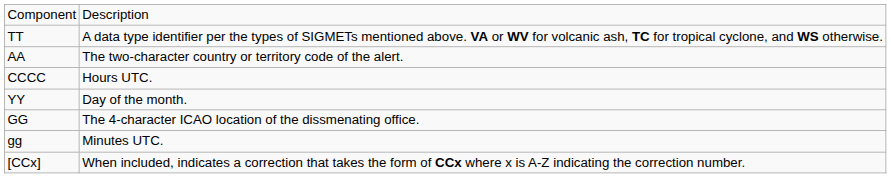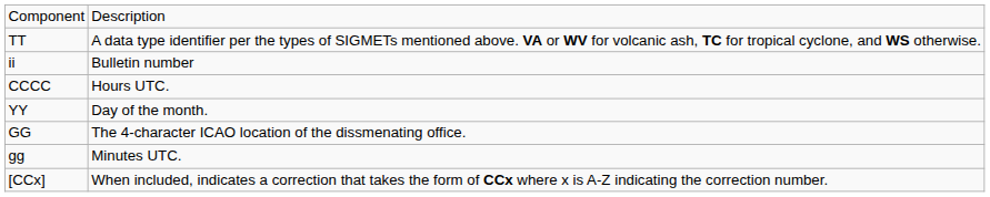 <table class="wikitable">
 <tr>
 <td>Component</td>
 <td>Description</td>
 </tr>
 <tr>
 <td>TT</td>
 <td>A data type identifier  per the types of SIGMETs mentioned above. <strong>VA</strong> or <strong>WV</strong> for volcanic ash, <strong>TC</strong> for tropical cyclone, and <strong>WS</strong> otherwise.</td>
 </tr>
 <tr>
-<td>AA</td>
-<td>The two-character country or territory code of the alert.</td>
+<td>ii</td>
+<td>Bulletin number</td>
 </tr>
 <tr>
 <td>CCCC</td>
 <td>Hours UTC.</td>
 </tr>
 <tr>
 <td>YY</td>
 <td>Day of the month.</td>
 </tr>
 <tr>
 <td>GG</td>
 <td>The 4-character ICAO location of the dissmenating office.</td>
 </tr>
 <tr>
 <td>gg</td>
 <td>Minutes UTC.</td>
 </tr>
 <tr>
 <td>[CCx]</td>
 <td>When included, indicates a correction that takes the form of <strong>CCx</strong> where x is A-Z indicating the correction number.</td>
 </tr>
 </table>
